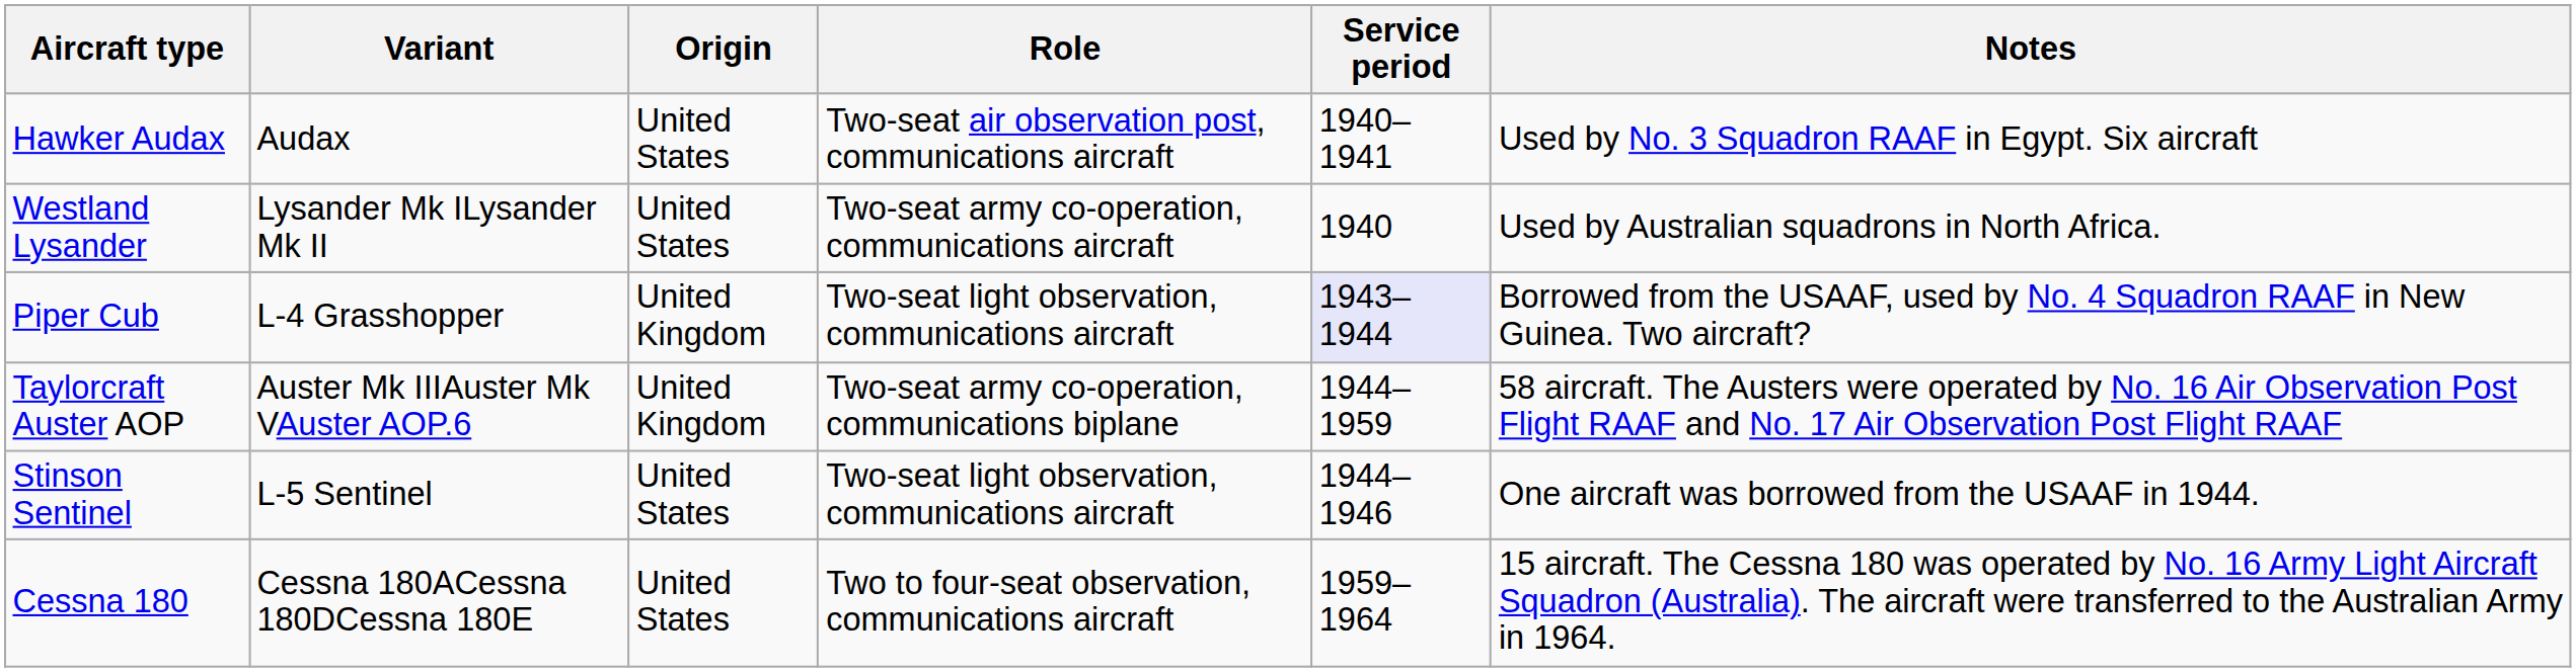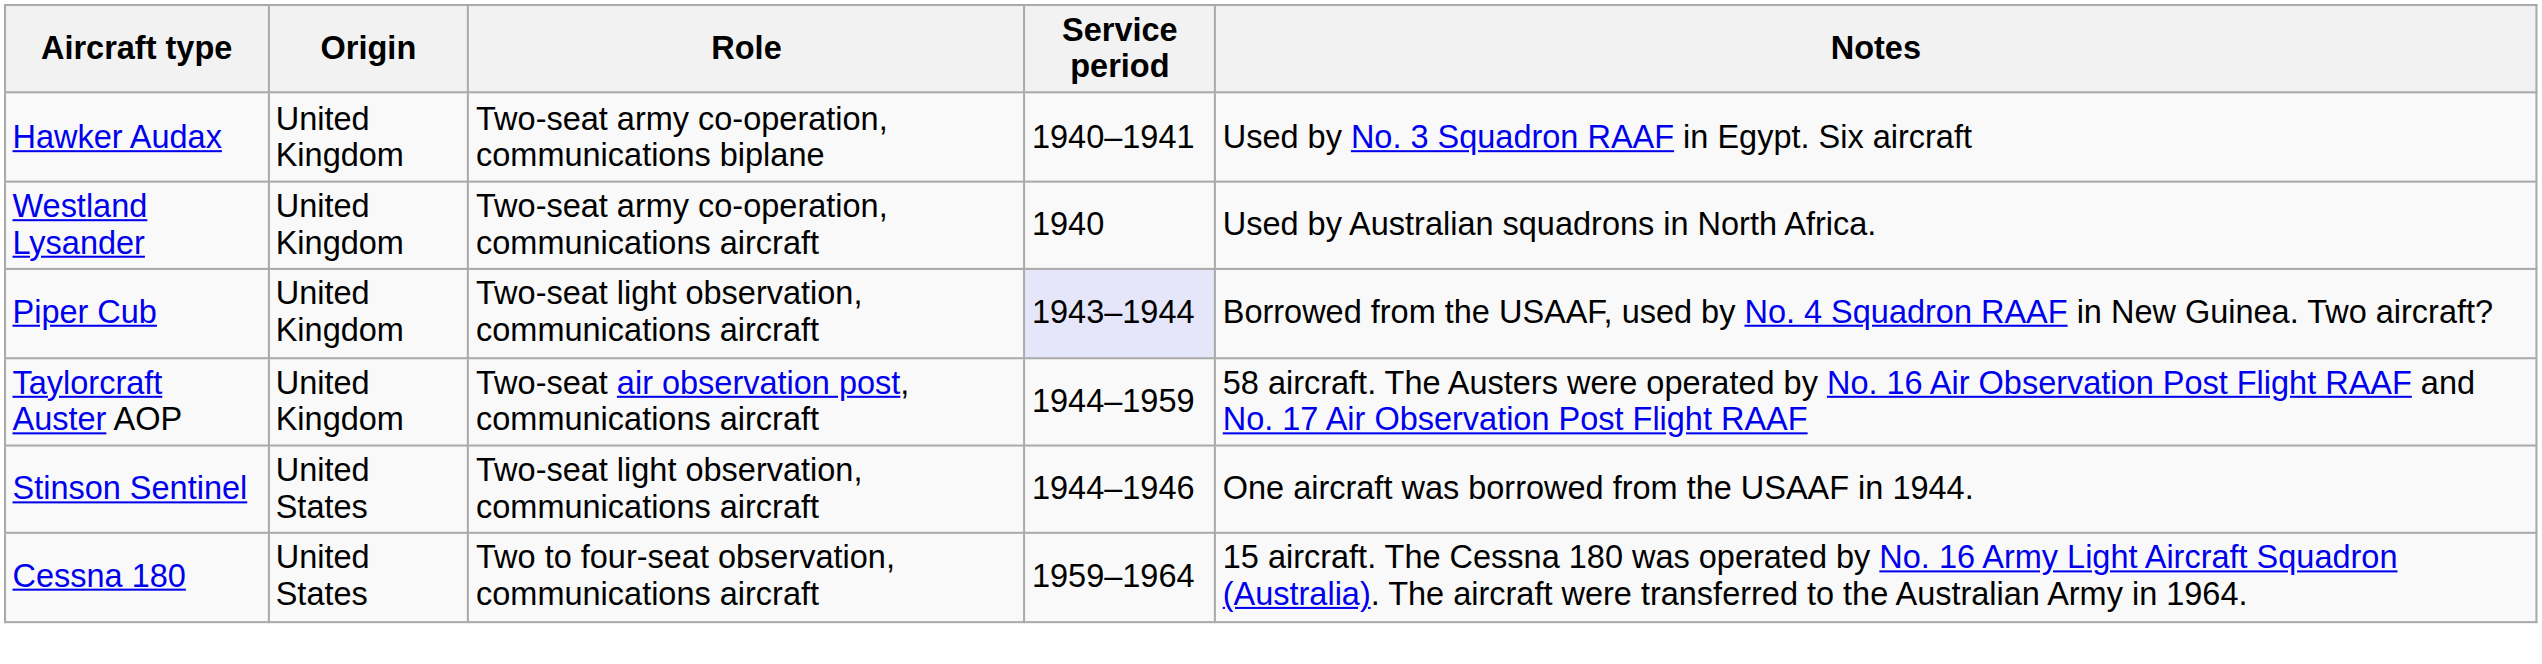 <table class="wikitable sortable">
 <tr>
 <th>Aircraft type</th>
-<th>Variant</th>
 <th>Origin</th>
 <th>Role</th>
 <th>Service period</th>
 <th>Notes</th>
 </tr>
 <tr>
 <td><a href='#'>Hawker Audax</a></td>
-<td>Audax</td>
-<td>United States</td>
-<td>Two-seat <a href='#'>air observation post</a>, communications aircraft</td>
+<td>United Kingdom</td>
+<td>Two-seat army co-operation, communications biplane</td>
 <td>1940–1941</td>
 <td>Used by <a href='#'>No. 3 Squadron RAAF</a> in Egypt. Six aircraft</td>
 </tr>
 <tr>
 <td><a href='#'>Westland Lysander</a></td>
-<td>Lysander Mk ILysander Mk II</td>
-<td>United States</td>
+<td>United Kingdom</td>
 <td>Two-seat army co-operation, communications aircraft</td>
 <td>1940</td>
 <td>Used by Australian squadrons in North Africa.</td>
 </tr>
 <tr>
 <td><a href='#'>Piper Cub</a></td>
-<td>L-4 Grasshopper</td>
 <td>United Kingdom</td>
 <td>Two-seat light observation, communications aircraft</td>
 <td style="background: lavender;">1943–1944</td>
 <td>Borrowed from the USAAF, used by <a href='#'>No. 4 Squadron RAAF</a> in New Guinea. Two aircraft?</td>
 </tr>
 <tr>
 <td><a href='#'>Taylorcraft Auster</a> AOP</td>
-<td>Auster Mk IIIAuster Mk V<a href='#'>Auster AOP.6</a></td>
 <td>United Kingdom</td>
-<td>Two-seat army co-operation, communications biplane</td>
+<td>Two-seat <a href='#'>air observation post</a>, communications aircraft</td>
 <td>1944–1959</td>
 <td>58 aircraft. The Austers were operated by <a href='#'>No. 16 Air Observation Post Flight RAAF</a> and <a href='#'>No. 17 Air Observation Post Flight RAAF</a></td>
 </tr>
 <tr>
 <td><a href='#'>Stinson Sentinel</a></td>
-<td>L-5 Sentinel</td>
 <td>United States</td>
 <td>Two-seat light observation, communications aircraft</td>
 <td>1944–1946</td>
 <td>One aircraft was borrowed from the USAAF in 1944.</td>
 </tr>
 <tr>
 <td><a href='#'>Cessna 180</a></td>
-<td>Cessna 180ACessna 180DCessna 180E</td>
 <td>United States</td>
 <td>Two to four-seat observation, communications aircraft</td>
 <td>1959–1964</td>
 <td>15 aircraft. The Cessna 180 was operated by <a href='#'>No. 16 Army Light Aircraft Squadron (Australia)</a>. The aircraft were transferred to the Australian Army in 1964.</td>
 </tr>
 </table>
